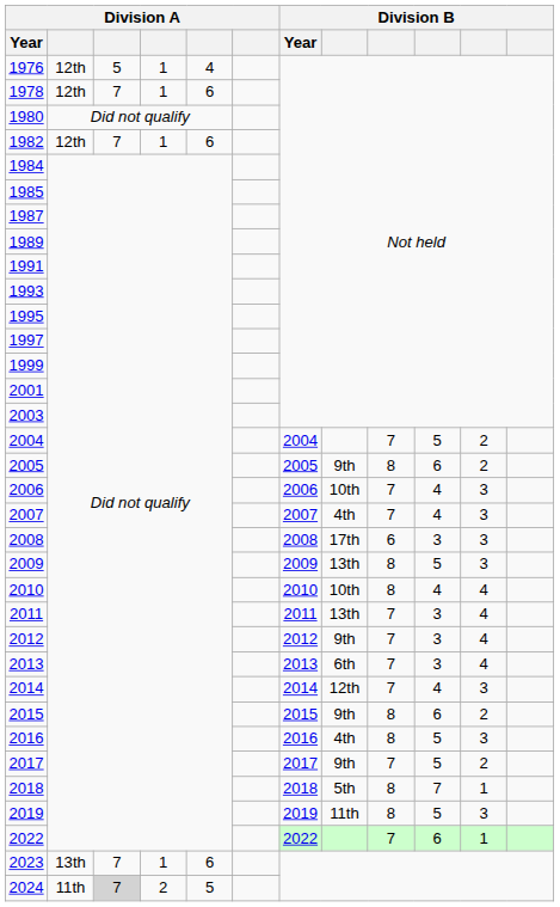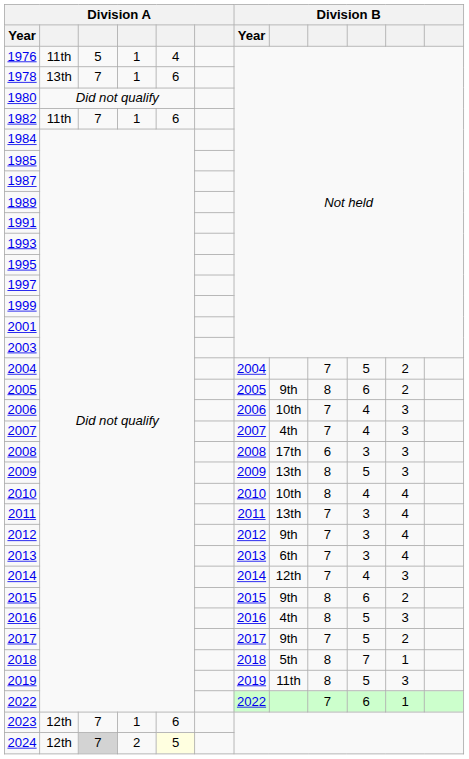 <table class="wikitable" style="text-align: center;">
 <tr>
 <th colspan=6>Division A</th>
 <th colspan=6>Division B</th>
 </tr>
 <tr>
 <th>Year</th>
 <th width=40></th>
 <th width=40></th>
 <th width=40></th>
 <th width=40></th>
 <th width=40></th>
 <th>Year</th>
 <th width=40></th>
 <th width=40></th>
 <th width=40></th>
 <th width=40></th>
 <th width=40></th>
 </tr>
 <tr>
 <td> <a href='#'>1976</a></td>
-<td>12th</td>
+<td>11th</td>
 <td>5</td>
 <td>1</td>
 <td>4</td>
 <td></td>
 <td colspan=6 rowspan=15><em>Not held</em></td>
 </tr>
 <tr>
 <td> <a href='#'>1978</a></td>
-<td>12th</td>
+<td>13th</td>
 <td>7</td>
 <td>1</td>
 <td>6</td>
 <td></td>
 </tr>
 <tr>
 <td> <a href='#'>1980</a></td>
 <td colspan=4><em>Did not qualify</em></td>
 <td></td>
 </tr>
 <tr>
 <td> <a href='#'>1982</a></td>
-<td>12th</td>
+<td>11th</td>
 <td>7</td>
 <td>1</td>
 <td>6</td>
 <td></td>
 </tr>
 <tr>
 <td> <a href='#'>1984</a></td>
 <td colspan=4 rowspan=28><em>Did not qualify</em></td>
 <td></td>
 </tr>
 <tr>
 <td> <a href='#'>1985</a></td>
 <td></td>
 </tr>
 <tr>
 <td> <a href='#'>1987</a></td>
 <td></td>
 </tr>
 <tr>
 <td> <a href='#'>1989</a></td>
 <td></td>
 </tr>
 <tr>
 <td> <a href='#'>1991</a></td>
 <td></td>
 </tr>
 <tr>
 <td> <a href='#'>1993</a></td>
 <td></td>
 </tr>
 <tr>
 <td> <a href='#'>1995</a></td>
 <td></td>
 </tr>
 <tr>
 <td> <a href='#'>1997</a></td>
 <td></td>
 </tr>
 <tr>
 <td> <a href='#'>1999</a></td>
 <td></td>
 </tr>
 <tr>
 <td> <a href='#'>2001</a></td>
 <td></td>
 </tr>
 <tr>
 <td> <a href='#'>2003</a></td>
 <td></td>
 </tr>
 <tr>
 <td> <a href='#'>2004</a></td>
 <td></td>
 <td> <a href='#'>2004</a></td>
 <td></td>
 <td>7</td>
 <td>5</td>
 <td>2</td>
 <td></td>
 </tr>
 <tr>
 <td> <a href='#'>2005</a></td>
 <td></td>
 <td> <a href='#'>2005</a></td>
 <td>9th</td>
 <td>8</td>
 <td>6</td>
 <td>2</td>
 <td></td>
 </tr>
 <tr>
 <td> <a href='#'>2006</a></td>
 <td></td>
 <td> <a href='#'>2006</a></td>
 <td>10th</td>
 <td>7</td>
 <td>4</td>
 <td>3</td>
 <td></td>
 </tr>
 <tr>
 <td> <a href='#'>2007</a></td>
 <td></td>
 <td> <a href='#'>2007</a></td>
 <td>4th</td>
 <td>7</td>
 <td>4</td>
 <td>3</td>
 <td></td>
 </tr>
 <tr>
 <td> <a href='#'>2008</a></td>
 <td></td>
 <td> <a href='#'>2008</a></td>
 <td>17th</td>
 <td>6</td>
 <td>3</td>
 <td>3</td>
 <td></td>
 </tr>
 <tr>
 <td> <a href='#'>2009</a></td>
 <td></td>
 <td> <a href='#'>2009</a></td>
 <td>13th</td>
 <td>8</td>
 <td>5</td>
 <td>3</td>
 <td></td>
 </tr>
 <tr>
 <td> <a href='#'>2010</a></td>
 <td></td>
 <td> <a href='#'>2010</a></td>
 <td>10th</td>
 <td>8</td>
 <td>4</td>
 <td>4</td>
 <td></td>
 </tr>
 <tr>
 <td> <a href='#'>2011</a></td>
 <td></td>
 <td> <a href='#'>2011</a></td>
 <td>13th</td>
 <td>7</td>
 <td>3</td>
 <td>4</td>
 <td></td>
 </tr>
 <tr>
 <td> <a href='#'>2012</a></td>
 <td></td>
 <td> <a href='#'>2012</a></td>
 <td>9th</td>
 <td>7</td>
 <td>3</td>
 <td>4</td>
 <td></td>
 </tr>
 <tr>
 <td> <a href='#'>2013</a></td>
 <td></td>
 <td> <a href='#'>2013</a></td>
 <td>6th</td>
 <td>7</td>
 <td>3</td>
 <td>4</td>
 <td></td>
 </tr>
 <tr>
 <td> <a href='#'>2014</a></td>
 <td></td>
 <td> <a href='#'>2014</a></td>
 <td>12th</td>
 <td>7</td>
 <td>4</td>
 <td>3</td>
 <td></td>
 </tr>
 <tr>
 <td> <a href='#'>2015</a></td>
 <td></td>
 <td> <a href='#'>2015</a></td>
 <td>9th</td>
 <td>8</td>
 <td>6</td>
 <td>2</td>
 <td></td>
 </tr>
 <tr>
 <td> <a href='#'>2016</a></td>
 <td></td>
 <td> <a href='#'>2016</a></td>
 <td>4th</td>
 <td>8</td>
 <td>5</td>
 <td>3</td>
 <td></td>
 </tr>
 <tr>
 <td> <a href='#'>2017</a></td>
 <td></td>
 <td> <a href='#'>2017</a></td>
 <td>9th</td>
 <td>7</td>
 <td>5</td>
 <td>2</td>
 <td></td>
 </tr>
 <tr>
 <td> <a href='#'>2018</a></td>
 <td></td>
 <td> <a href='#'>2018</a></td>
 <td>5th</td>
 <td>8</td>
 <td>7</td>
 <td>1</td>
 <td></td>
 </tr>
 <tr>
 <td> <a href='#'>2019</a></td>
 <td></td>
 <td> <a href='#'>2019</a></td>
 <td>11th</td>
 <td>8</td>
 <td>5</td>
 <td>3</td>
 <td></td>
 </tr>
 <tr>
 <td> <a href='#'>2022</a></td>
 <td></td>
 <td bgcolor=ccffcc> <a href='#'>2022</a></td>
 <td bgcolor=ccffcc></td>
 <td bgcolor=ccffcc>7</td>
 <td bgcolor=ccffcc>6</td>
 <td bgcolor=ccffcc>1</td>
 <td bgcolor=ccffcc></td>
 </tr>
 <tr>
 <td> <a href='#'>2023</a></td>
-<td>13th</td>
+<td>12th</td>
 <td>7</td>
 <td>1</td>
 <td>6</td>
 <td></td>
 </tr>
 <tr>
 <td> <a href='#'>2024</a></td>
-<td>11th</td>
+<td>12th</td>
 <td style="background: lightgrey;">7</td>
 <td>2</td>
-<td>5</td>
+<td style="background: lightyellow;">5</td>
 <td></td>
 </tr>
 </table>
